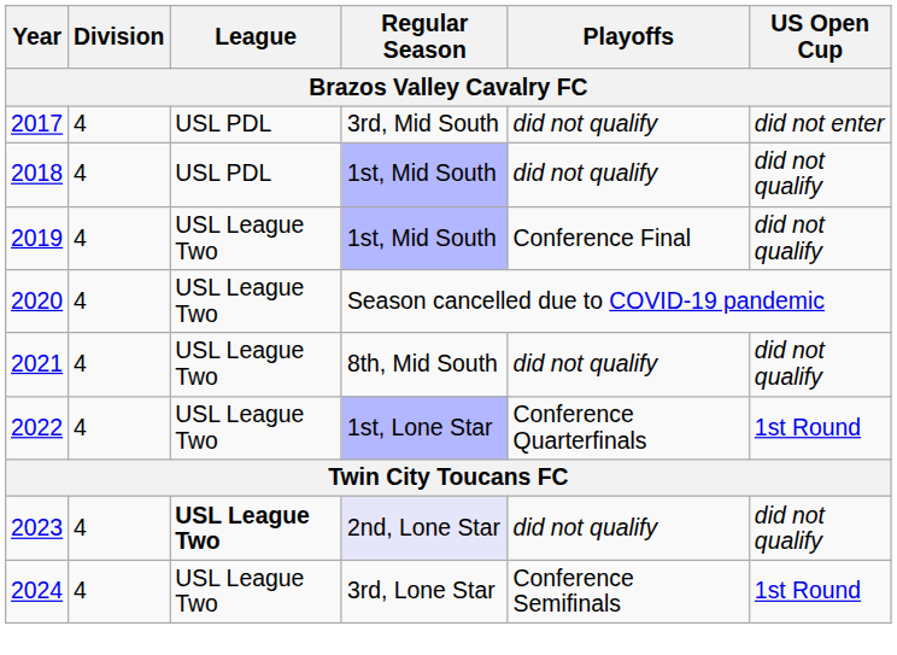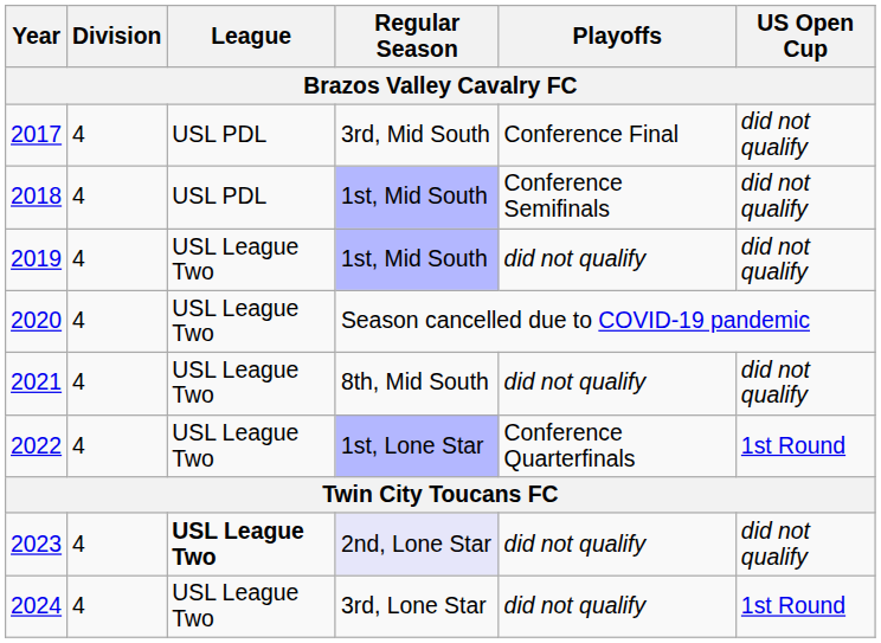 <table class="wikitable">
 <tr>
 <th>Year</th>
 <th>Division</th>
 <th>League</th>
 <th>Regular Season</th>
 <th>Playoffs</th>
 <th>US Open Cup</th>
 </tr>
 <tr>
 <th colspan=6>Brazos Valley Cavalry FC</th>
 </tr>
 <tr>
 <td><a href='#'>2017</a></td>
 <td>4</td>
 <td>USL PDL</td>
 <td>3rd, Mid South</td>
+<td>Conference Final</td>
 <td><em>did not qualify</em></td>
-<td><em>did not enter</em></td>
 </tr>
 <tr>
 <td><a href='#'>2018</a></td>
 <td>4</td>
 <td>USL PDL</td>
 <td style="background:#b3b7ff;">1st, Mid South</td>
-<td><em>did not qualify</em></td>
+<td>Conference Semifinals</td>
 <td><em>did not qualify</em></td>
 </tr>
 <tr>
 <td><a href='#'>2019</a></td>
 <td>4</td>
 <td>USL League Two</td>
 <td style="background:#b3b7ff;">1st, Mid South</td>
-<td>Conference Final</td>
+<td><em>did not qualify</em></td>
 <td><em>did not qualify</em></td>
 </tr>
 <tr>
 <td><a href='#'>2020</a></td>
 <td>4</td>
 <td>USL League Two</td>
 <td colspan=3>Season cancelled due to <a href='#'>COVID-19 pandemic</a></td>
 </tr>
 <tr>
 <td><a href='#'>2021</a></td>
 <td>4</td>
 <td>USL League Two</td>
 <td>8th, Mid South</td>
 <td><em>did not qualify</em></td>
 <td><em>did not qualify</em></td>
 </tr>
 <tr>
 <td><a href='#'>2022</a></td>
 <td>4</td>
 <td>USL League Two</td>
 <td style="background:#b3b7ff;">1st, Lone Star</td>
 <td>Conference Quarterfinals</td>
 <td><a href='#'>1st Round</a></td>
 </tr>
 <tr>
 <th colspan=6>Twin City Toucans FC</th>
 </tr>
 <tr>
 <td><a href='#'>2023</a></td>
 <td>4</td>
 <td><strong>USL League Two</strong></td>
 <td style="background: lavender;">2nd, Lone Star</td>
 <td><em>did not qualify</em></td>
 <td><em>did not qualify</em></td>
 </tr>
 <tr>
 <td><a href='#'>2024</a></td>
 <td>4</td>
 <td>USL League Two</td>
 <td>3rd, Lone Star</td>
-<td>Conference Semifinals</td>
+<td><em>did not qualify</em></td>
 <td><a href='#'>1st Round</a></td>
 </tr>
 </table>
